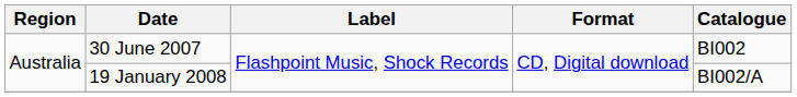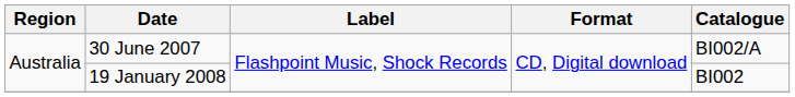 <table class="wikitable">
 <tr>
 <th>Region</th>
 <th>Date</th>
 <th>Label</th>
 <th>Format</th>
 <th>Catalogue</th>
 </tr>
 <tr>
 <td rowspan="2">Australia</td>
 <td>30 June 2007</td>
 <td rowspan="2"><a href='#'>Flashpoint Music</a>, <a href='#'>Shock Records</a></td>
 <td rowspan="2"><a href='#'>CD</a>, <a href='#'>Digital download</a></td>
-<td>BI002</td>
+<td>BI002/A</td>
 </tr>
 <tr>
 <td>19 January 2008</td>
-<td>BI002/A</td>
+<td>BI002</td>
 </tr>
 <tr>
 </tr>
 </table>
